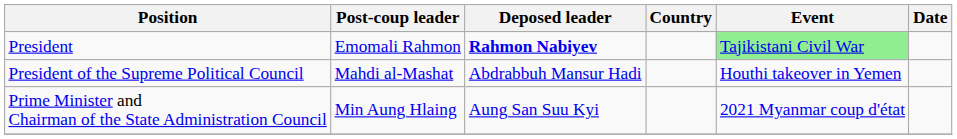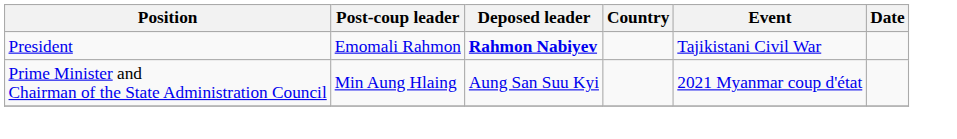 <table class="wikitable">
 <tr>
 <th>Position</th>
 <th>Post-coup leader</th>
 <th>Deposed leader</th>
 <th>Country</th>
 <th>Event</th>
 <th>Date</th>
 </tr>
 <tr>
 <td><a href='#'>President</a></td>
 <td><a href='#'>Emomali Rahmon</a></td>
 <td><strong><a href='#'>Rahmon Nabiyev</a></strong></td>
 <td></td>
-<td style="background: lightgreen;"><a href='#'>Tajikistani Civil War</a></td>
-<td></td>
-</tr>
-<tr>
-<td><a href='#'>President of the Supreme Political Council</a></td>
-<td><a href='#'>Mahdi al-Mashat</a></td>
-<td><a href='#'>Abdrabbuh Mansur Hadi</a></td>
-<td></td>
-<td><a href='#'>Houthi takeover in Yemen</a></td>
+<td><a href='#'>Tajikistani Civil War</a></td>
 <td></td>
 </tr>
 <tr>
 <td><a href='#'>Prime Minister</a> and<br><a href='#'>Chairman of the State Administration Council</a></td>
 <td><a href='#'>Min Aung Hlaing</a></td>
 <td><a href='#'>Aung San Suu Kyi</a></td>
 <td></td>
 <td><a href='#'>2021 Myanmar coup d'état</a></td>
 <td></td>
 </tr>
 <tr>
 </tr>
 </table>
